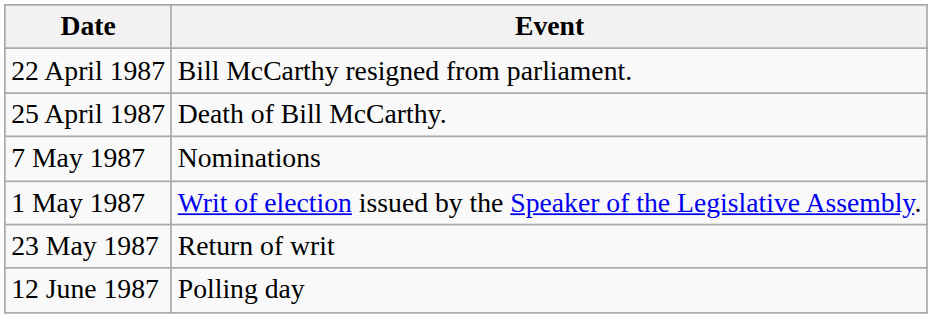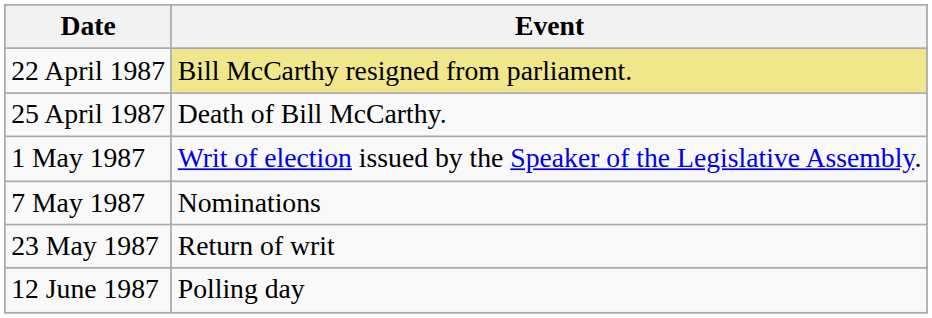 <table class="wikitable">
 <tr>
 <th>Date</th>
 <th>Event</th>
 </tr>
 <tr>
 <td>22 April 1987</td>
-<td>Bill McCarthy resigned from parliament.</td>
+<td style="background: khaki;">Bill McCarthy resigned from parliament.</td>
 </tr>
 <tr>
 <td>25 April 1987</td>
 <td>Death of Bill McCarthy.</td>
 </tr>
 <tr>
+<td>1 May 1987</td>
+<td><a href='#'>Writ of election</a> issued by the <a href='#'>Speaker of the Legislative Assembly</a>.</td>
+</tr>
+<tr>
 <td>7 May 1987</td>
 <td>Nominations</td>
-</tr>
-<tr>
-<td>1 May 1987</td>
-<td><a href='#'>Writ of election</a> issued by the <a href='#'>Speaker of the Legislative Assembly</a>.</td>
 </tr>
 <tr>
 <td>23 May 1987</td>
 <td>Return of writ</td>
 </tr>
 <tr>
 <td>12 June 1987</td>
 <td>Polling day</td>
 </tr>
 </table>
